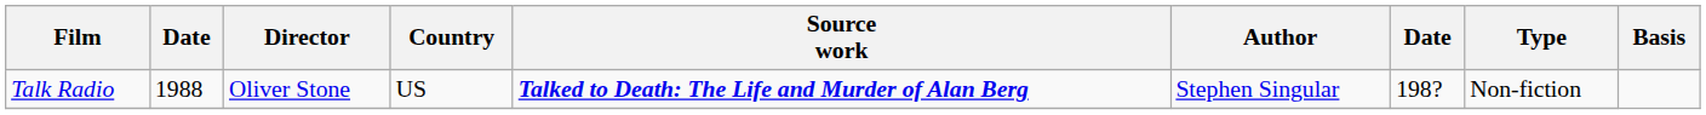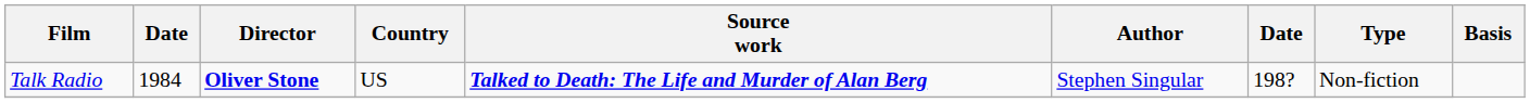 <table class="wikitable" style=width:90%>
 <tr bgcolor="#CCCCCC">
 <th>Film</th>
 <th>Date</th>
 <th>Director</th>
 <th>Country</th>
 <th>Source<br>work</th>
 <th>Author</th>
 <th>Date</th>
 <th>Type</th>
 <th>Basis</th>
 </tr>
 <tr>
 <td><em><a href='#'>Talk Radio</a></em></td>
-<td>1988</td>
-<td><a href='#'>Oliver Stone</a></td>
+<td>1984</td>
+<td><strong><a href='#'>Oliver Stone</a></strong></td>
 <td>US</td>
 <td><strong><em><a href='#'>Talked to Death: The Life and Murder of Alan Berg</a></em></strong></td>
 <td><a href='#'>Stephen Singular</a></td>
 <td>198?</td>
 <td>Non-fiction</td>
 </tr>
 <tr>
 </tr>
 </table>
